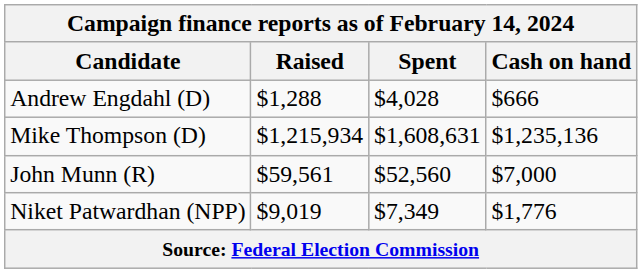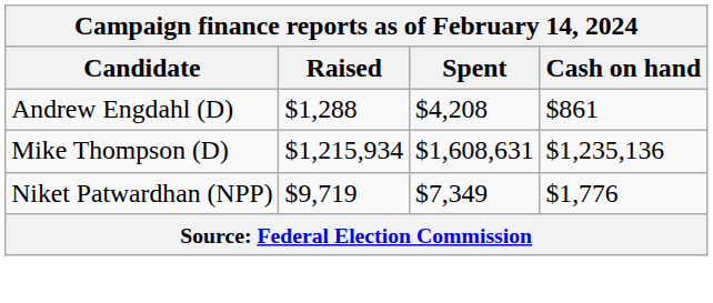 <table class="wikitable sortable">
 <tr>
 <th colspan=4>Campaign finance reports as of February 14, 2024</th>
 </tr>
 <tr style="text-align:center;">
 <th>Candidate</th>
 <th>Raised</th>
 <th>Spent</th>
 <th>Cash on hand</th>
 </tr>
 <tr>
 <td>Andrew Engdahl (D)</td>
 <td>$1,288</td>
-<td>$4,028</td>
-<td>$666</td>
+<td>$4,208</td>
+<td>$861</td>
 </tr>
 <tr>
 <td>Mike Thompson (D)</td>
 <td>$1,215,934</td>
 <td>$1,608,631</td>
 <td>$1,235,136</td>
 </tr>
 <tr>
-<td>John Munn (R)</td>
-<td>$59,561</td>
-<td>$52,560</td>
-<td>$7,000</td>
-</tr>
-<tr>
 <td>Niket Patwardhan (NPP)</td>
-<td>$9,019</td>
+<td>$9,719</td>
 <td>$7,349</td>
 <td>$1,776</td>
 </tr>
 <tr>
 <th colspan="4"><small>Source: <a href='#'>Federal Election Commission</a></small></th>
 </tr>
 </table>
